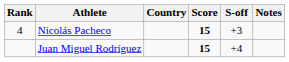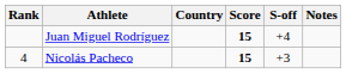 <table class="wikitable sortable" style="text-align:center">
 <tr>
 <th>Rank</th>
 <th>Athlete</th>
 <th>Country</th>
 <th>Score</th>
 <th width=40>S-off</th>
 <th class="unsortable">Notes</th>
 </tr>
 <tr>
+<td></td>
+<td align=left><a href='#'>Juan Miguel Rodríguez</a></td>
+<td align=left></td>
+<td><strong>15</strong></td>
+<td>+4</td>
+<td></td>
+</tr>
+<tr>
 <td>4</td>
 <td align=left><a href='#'>Nicolás Pacheco</a></td>
 <td align=left></td>
 <td><strong>15</strong></td>
 <td>+3</td>
 <td></td>
 </tr>
-<tr>
-<td></td>
-<td align=left><a href='#'>Juan Miguel Rodríguez</a></td>
-<td align=left></td>
-<td><strong>15</strong></td>
-<td>+4</td>
-<td></td>
-</tr>
 </table>
